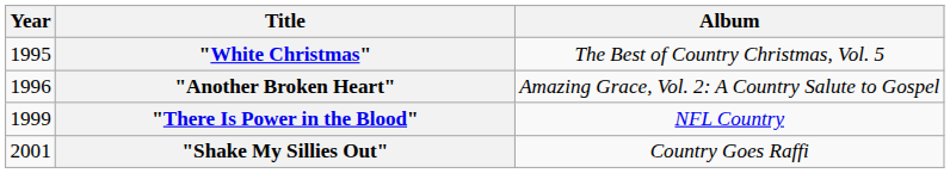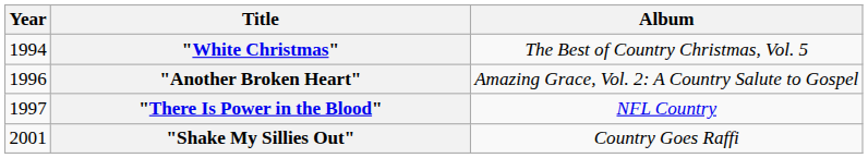 <table class="wikitable plainrowheaders" style="text-align:center;">
 <tr>
 <th>Year</th>
 <th style="width:22em;">Title</th>
 <th>Album</th>
 </tr>
 <tr>
-<td>1995</td>
+<td>1994</td>
 <th scope="row">"<a href='#'>White Christmas</a>"</th>
 <td><em>The Best of Country Christmas, Vol. 5</em></td>
 </tr>
 <tr>
 <td>1996</td>
 <th scope="row">"Another Broken Heart" </th>
 <td><em>Amazing Grace, Vol. 2: A Country Salute to Gospel</em></td>
 </tr>
 <tr>
-<td>1999</td>
+<td>1997</td>
 <th scope="row">"<a href='#'>There Is Power in the Blood</a>"</th>
 <td><em><a href='#'>NFL Country</a></em></td>
 </tr>
 <tr>
 <td>2001</td>
 <th scope="row">"Shake My Sillies Out"</th>
 <td><em>Country Goes Raffi</em></td>
 </tr>
 </table>
